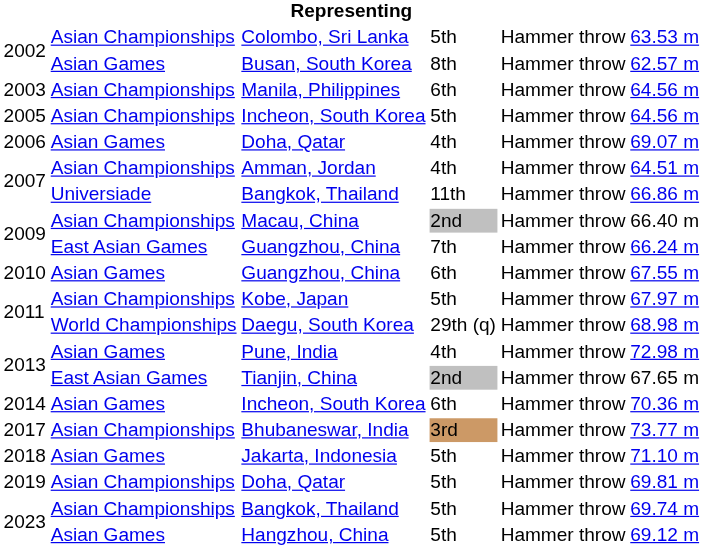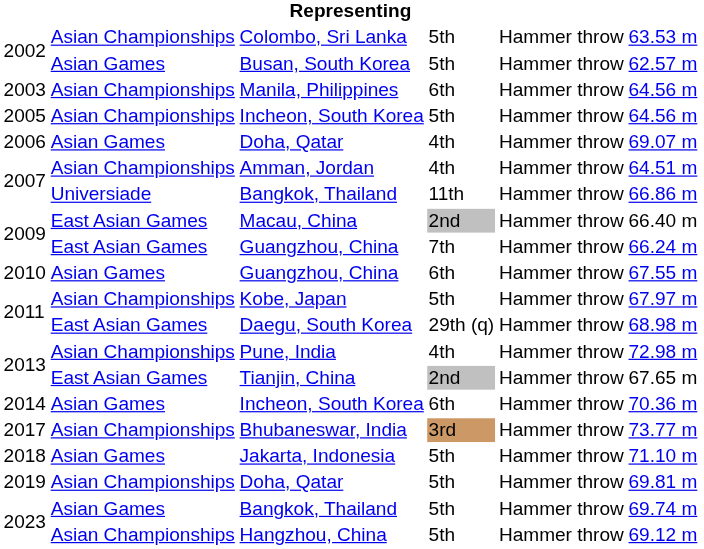 <table>
 <tr>
 <th colspan="6">Representing </th>
 </tr>
 <tr>
 <td rowspan=2>2002</td>
 <td><a href='#'>Asian Championships</a></td>
 <td><a href='#'>Colombo, Sri Lanka</a></td>
 <td>5th</td>
 <td>Hammer throw</td>
 <td><a href='#'>63.53 m</a></td>
 </tr>
 <tr>
 <td><a href='#'>Asian Games</a></td>
 <td><a href='#'>Busan, South Korea</a></td>
-<td>8th</td>
+<td>5th</td>
 <td>Hammer throw</td>
 <td><a href='#'>62.57 m</a></td>
 </tr>
 <tr>
 <td>2003</td>
 <td><a href='#'>Asian Championships</a></td>
 <td><a href='#'>Manila, Philippines</a></td>
 <td>6th</td>
 <td>Hammer throw</td>
 <td><a href='#'>64.56 m</a></td>
 </tr>
 <tr>
 <td>2005</td>
 <td><a href='#'>Asian Championships</a></td>
 <td><a href='#'>Incheon, South Korea</a></td>
 <td>5th</td>
 <td>Hammer throw</td>
 <td><a href='#'>64.56 m</a></td>
 </tr>
 <tr>
 <td>2006</td>
 <td><a href='#'>Asian Games</a></td>
 <td><a href='#'>Doha, Qatar</a></td>
 <td>4th</td>
 <td>Hammer throw</td>
 <td><a href='#'>69.07 m</a></td>
 </tr>
 <tr>
 <td rowspan=2>2007</td>
 <td><a href='#'>Asian Championships</a></td>
 <td><a href='#'>Amman, Jordan</a></td>
 <td>4th</td>
 <td>Hammer throw</td>
 <td><a href='#'>64.51 m</a></td>
 </tr>
 <tr>
 <td><a href='#'>Universiade</a></td>
 <td><a href='#'>Bangkok, Thailand</a></td>
 <td>11th</td>
 <td>Hammer throw</td>
 <td><a href='#'>66.86 m</a></td>
 </tr>
 <tr>
 <td rowspan=2>2009</td>
-<td><a href='#'>Asian Championships</a></td>
+<td><a href='#'>East Asian Games</a></td>
 <td><a href='#'>Macau, China</a></td>
 <td bgcolor=silver>2nd</td>
 <td>Hammer throw</td>
 <td>66.40 m</td>
 </tr>
 <tr>
 <td><a href='#'>East Asian Games</a></td>
 <td><a href='#'>Guangzhou, China</a></td>
 <td>7th</td>
 <td>Hammer throw</td>
 <td><a href='#'>66.24 m</a></td>
 </tr>
 <tr>
 <td>2010</td>
 <td><a href='#'>Asian Games</a></td>
 <td><a href='#'>Guangzhou, China</a></td>
 <td>6th</td>
 <td>Hammer throw</td>
 <td><a href='#'>67.55 m</a></td>
 </tr>
 <tr>
 <td rowspan=2>2011</td>
 <td><a href='#'>Asian Championships</a></td>
 <td><a href='#'>Kobe, Japan</a></td>
 <td>5th</td>
 <td>Hammer throw</td>
 <td><a href='#'>67.97 m</a></td>
 </tr>
 <tr>
-<td><a href='#'>World Championships</a></td>
+<td><a href='#'>East Asian Games</a></td>
 <td><a href='#'>Daegu, South Korea</a></td>
 <td>29th (q)</td>
 <td>Hammer throw</td>
 <td><a href='#'>68.98 m</a></td>
 </tr>
 <tr>
 <td rowspan=2>2013</td>
-<td><a href='#'>Asian Games</a></td>
+<td><a href='#'>Asian Championships</a></td>
 <td><a href='#'>Pune, India</a></td>
 <td>4th</td>
 <td>Hammer throw</td>
 <td><a href='#'>72.98 m</a></td>
 </tr>
 <tr>
 <td><a href='#'>East Asian Games</a></td>
 <td><a href='#'>Tianjin, China</a></td>
 <td bgcolor=silver>2nd</td>
 <td>Hammer throw</td>
 <td>67.65 m</td>
 </tr>
 <tr>
 <td>2014</td>
 <td><a href='#'>Asian Games</a></td>
 <td><a href='#'>Incheon, South Korea</a></td>
 <td>6th</td>
 <td>Hammer throw</td>
 <td><a href='#'>70.36 m</a></td>
 </tr>
 <tr>
 <td>2017</td>
 <td><a href='#'>Asian Championships</a></td>
 <td><a href='#'>Bhubaneswar, India</a></td>
 <td bgcolor=cc9966>3rd</td>
 <td>Hammer throw</td>
 <td><a href='#'>73.77 m</a></td>
 </tr>
 <tr>
 <td>2018</td>
 <td><a href='#'>Asian Games</a></td>
 <td><a href='#'>Jakarta, Indonesia</a></td>
 <td>5th</td>
 <td>Hammer throw</td>
 <td><a href='#'>71.10 m</a></td>
 </tr>
 <tr>
 <td>2019</td>
 <td><a href='#'>Asian Championships</a></td>
 <td><a href='#'>Doha, Qatar</a></td>
 <td>5th</td>
 <td>Hammer throw</td>
 <td><a href='#'>69.81 m</a></td>
 </tr>
 <tr>
 <td rowspan=2>2023</td>
-<td><a href='#'>Asian Championships</a></td>
+<td><a href='#'>Asian Games</a></td>
 <td><a href='#'>Bangkok, Thailand</a></td>
 <td>5th</td>
 <td>Hammer throw</td>
 <td><a href='#'>69.74 m</a></td>
 </tr>
 <tr>
-<td><a href='#'>Asian Games</a></td>
+<td><a href='#'>Asian Championships</a></td>
 <td><a href='#'>Hangzhou, China</a></td>
 <td>5th</td>
 <td>Hammer throw</td>
 <td><a href='#'>69.12 m</a></td>
 </tr>
 </table>
